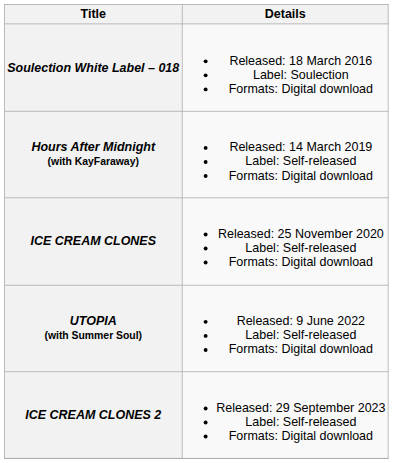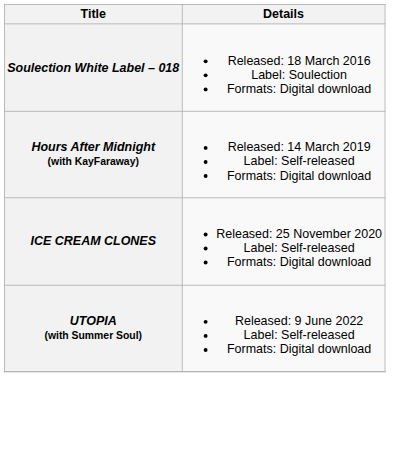 <table class="wikitable plainrowheaders" style="text-align:center">
 <tr>
 <th scope="col">Title</th>
 <th scope="col">Details</th>
 </tr>
 <tr>
 <th scope="row"><em>Soulection White Label – 018</em></th>
 <td><br><ul><li>Released: 18 March 2016</li><li>Label: Soulection</li><li>Formats: Digital download</li></ul></td>
 </tr>
 <tr>
 <th scope="row"><em>Hours After Midnight</em><br><small>(with KayFaraway)</small></th>
 <td><br><ul><li>Released: 14 March 2019</li><li>Label: Self-released</li><li>Formats: Digital download</li></ul></td>
 </tr>
 <tr>
 <th scope="row"><em>ICE CREAM CLONES</em></th>
 <td><br><ul><li>Released: 25 November 2020</li><li>Label: Self-released</li><li>Formats: Digital download</li></ul></td>
 </tr>
 <tr>
 <th scope="row"><em>UTOPIA</em><br><small>(with Summer Soul)</small></th>
 <td><br><ul><li>Released: 9 June 2022</li><li>Label: Self-released</li><li>Formats: Digital download</li></ul></td>
 </tr>
 <tr>
-<th scope="row"><em>ICE CREAM CLONES 2</em></th>
-<td><br><ul><li>Released: 29 September 2023</li><li>Label: Self-released</li><li>Formats: Digital download</li></ul></td>
-</tr>
-<tr>
 </tr>
 </table>
